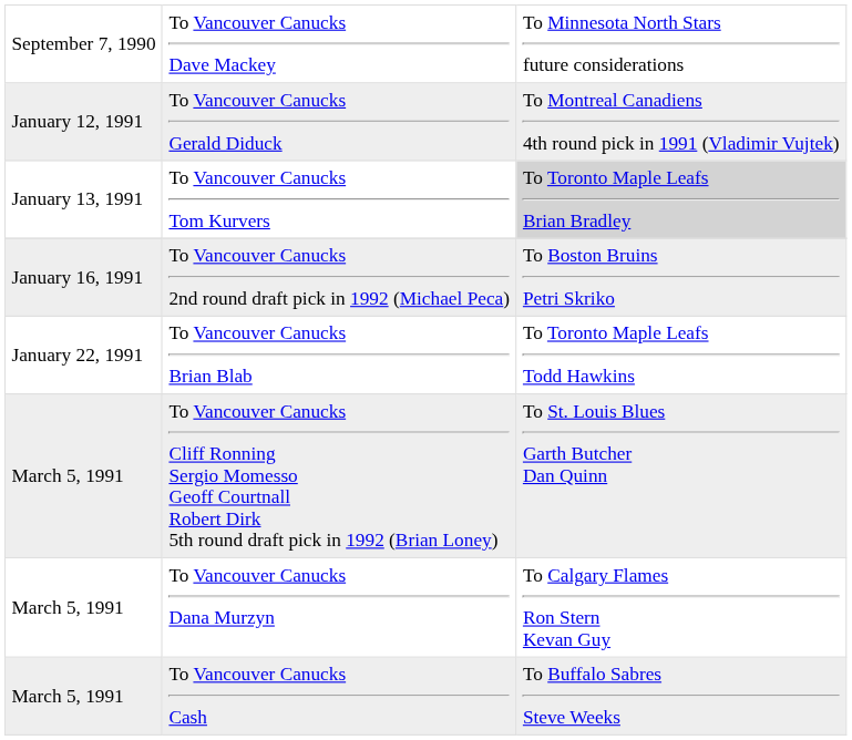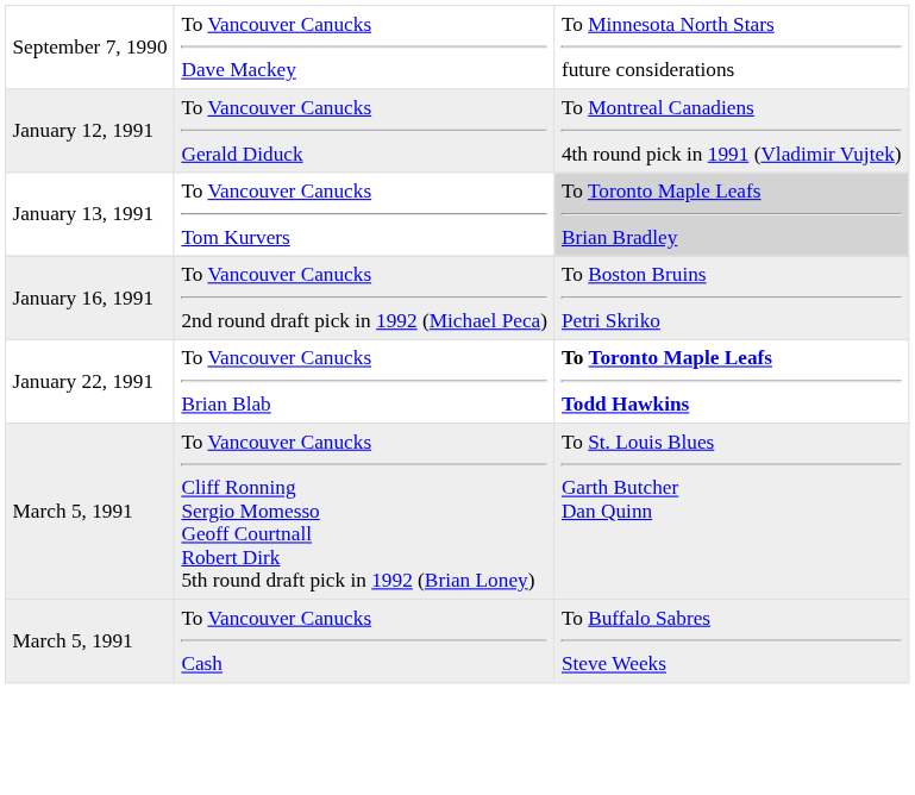 <table border=1 style="border-collapse:collapse" bordercolor="#DFDFDF"  cellpadding="5">
 <tr>
 <td>September 7, 1990</td>
 <td valign="top">To <a href='#'>Vancouver Canucks</a> <hr> <a href='#'>Dave Mackey</a></td>
 <td valign="top">To <a href='#'>Minnesota North Stars</a> <hr> future considerations</td>
 </tr>
 <tr |- bgcolor="#eeeeee">
 <td>January 12, 1991</td>
 <td valign="top">To <a href='#'>Vancouver Canucks</a> <hr> <a href='#'>Gerald Diduck</a></td>
 <td valign="top">To <a href='#'>Montreal Canadiens</a> <hr> 4th round pick in <a href='#'>1991</a> (<a href='#'>Vladimir Vujtek</a>)</td>
 </tr>
 <tr>
 <td>January 13, 1991</td>
 <td valign="top">To <a href='#'>Vancouver Canucks</a> <hr> <a href='#'>Tom Kurvers</a></td>
 <td valign="top" style="background: lightgrey;">To <a href='#'>Toronto Maple Leafs</a> <hr> <a href='#'>Brian Bradley</a></td>
 </tr>
 <tr>
 </tr>
 <tr bgcolor="#eeeeee">
 <td>January 16, 1991</td>
 <td valign="top">To  <a href='#'>Vancouver Canucks</a> <hr> 2nd round draft pick in <a href='#'>1992</a> (<a href='#'>Michael Peca</a>)</td>
 <td valign="top">To  <a href='#'>Boston Bruins</a> <hr> <a href='#'>Petri Skriko</a></td>
 </tr>
 <tr>
 <td>January 22, 1991</td>
 <td valign="top">To <a href='#'>Vancouver Canucks</a> <hr> <a href='#'>Brian Blab</a></td>
-<td valign="top">To <a href='#'>Toronto Maple Leafs</a> <hr> <a href='#'>Todd Hawkins</a></td>
+<td valign="top"><strong>To <a href='#'>Toronto Maple Leafs</a> <hr> <a href='#'>Todd Hawkins</a></strong></td>
 </tr>
 <tr>
 </tr>
 <tr bgcolor="#eeeeee">
 <td>March 5, 1991</td>
 <td valign="top">To  <a href='#'>Vancouver Canucks</a> <hr> <a href='#'>Cliff Ronning</a><br><a href='#'>Sergio Momesso</a><br><a href='#'>Geoff Courtnall</a><br><a href='#'>Robert Dirk</a><br>5th round draft pick in <a href='#'>1992</a> (<a href='#'>Brian Loney</a>)</td>
 <td valign="top">To  <a href='#'>St. Louis Blues</a> <hr> <a href='#'>Garth Butcher</a><br><a href='#'>Dan Quinn</a></td>
 </tr>
-<tr>
-<td>March 5, 1991</td>
-<td valign="top">To <a href='#'>Vancouver Canucks</a> <hr> <a href='#'>Dana Murzyn</a></td>
-<td valign="top">To <a href='#'>Calgary Flames</a> <hr> <a href='#'>Ron Stern</a><br><a href='#'>Kevan Guy</a></td>
-</tr>
 <tr bgcolor="#eeeeee">
 <td>March 5, 1991</td>
 <td valign="top">To <a href='#'>Vancouver Canucks</a> <hr> <a href='#'>Cash</a></td>
 <td valign="top">To <a href='#'>Buffalo Sabres</a> <hr> <a href='#'>Steve Weeks</a></td>
 </tr>
 </table>
